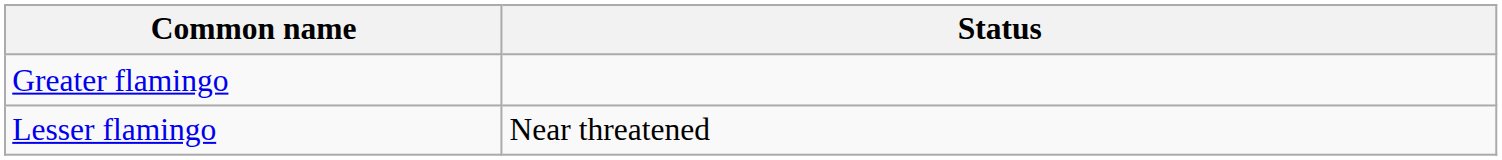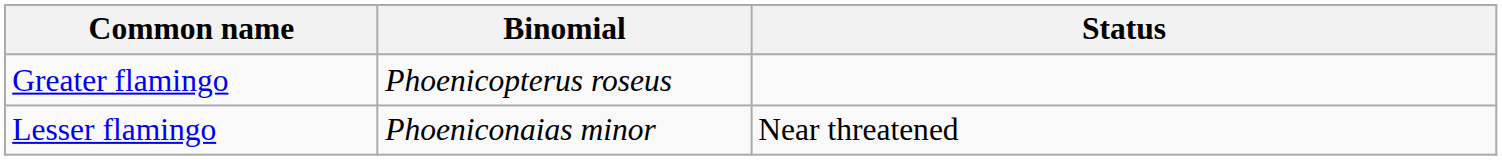 <table width=60% class="wikitable">
 <tr>
 <th width=25%>Common name</th>
+<th width=25%>Binomial</th>
 <th width=50%>Status</th>
 </tr>
 <tr>
 <td><a href='#'>Greater flamingo</a></td>
+<td><em>Phoenicopterus roseus</em></td>
 <td></td>
 </tr>
 <tr>
 <td><a href='#'>Lesser flamingo</a></td>
+<td><em>Phoeniconaias minor</em></td>
 <td>Near threatened</td>
 </tr>
 </table>
